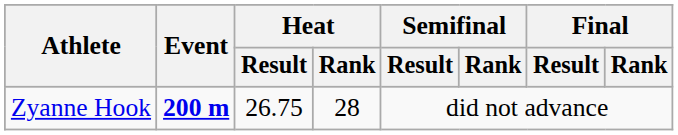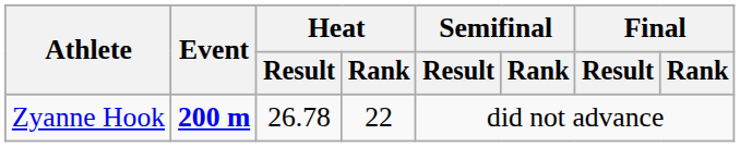 <table class="wikitable" style="font-size:90%">
 <tr>
 <th rowspan=2>Athlete</th>
 <th rowspan=2>Event</th>
 <th colspan=2>Heat</th>
 <th colspan=2>Semifinal</th>
 <th colspan=2>Final</th>
 </tr>
 <tr style="font-size:95%">
 <th>Result</th>
 <th>Rank</th>
 <th>Result</th>
 <th>Rank</th>
 <th>Result</th>
 <th>Rank</th>
 </tr>
 <tr align=center>
 <td align=left><a href='#'>Zyanne Hook</a></td>
 <td style="text-align:left;"><strong><a href='#'>200 m</a></strong></td>
-<td>26.75</td>
-<td>28</td>
+<td>26.78</td>
+<td>22</td>
 <td colspan=4>did not advance</td>
 </tr>
 </table>
